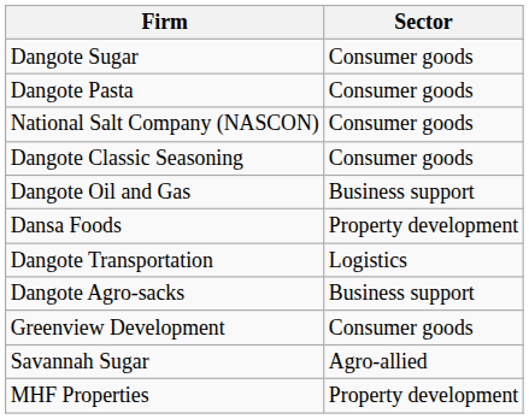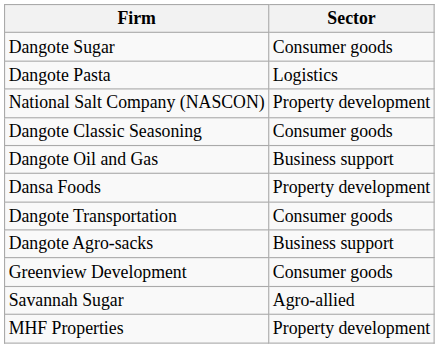 <table class="wikitable">
 <tr>
 <th>Firm</th>
 <th>Sector</th>
 </tr>
 <tr>
 <td>Dangote Sugar</td>
 <td>Consumer goods</td>
 </tr>
 <tr>
 <td>Dangote Pasta</td>
-<td>Consumer goods</td>
+<td>Logistics</td>
 </tr>
 <tr>
 <td>National Salt Company (NASCON)</td>
-<td>Consumer goods</td>
+<td>Property development</td>
 </tr>
 <tr>
 <td>Dangote Classic Seasoning</td>
 <td>Consumer goods</td>
 </tr>
 <tr>
 <td>Dangote Oil and Gas</td>
 <td>Business support</td>
 </tr>
 <tr>
 <td>Dansa Foods</td>
 <td>Property development</td>
 </tr>
 <tr>
 <td>Dangote Transportation</td>
-<td>Logistics</td>
+<td>Consumer goods</td>
 </tr>
 <tr>
 <td>Dangote Agro-sacks</td>
 <td>Business support</td>
 </tr>
 <tr>
 <td>Greenview Development</td>
 <td>Consumer goods</td>
 </tr>
 <tr>
 <td>Savannah Sugar</td>
 <td>Agro-allied</td>
 </tr>
 <tr>
 <td>MHF Properties</td>
 <td>Property development</td>
 </tr>
 </table>
